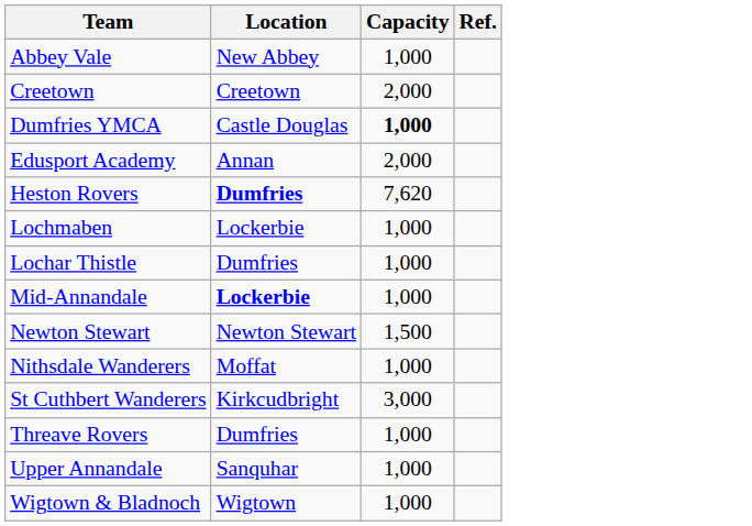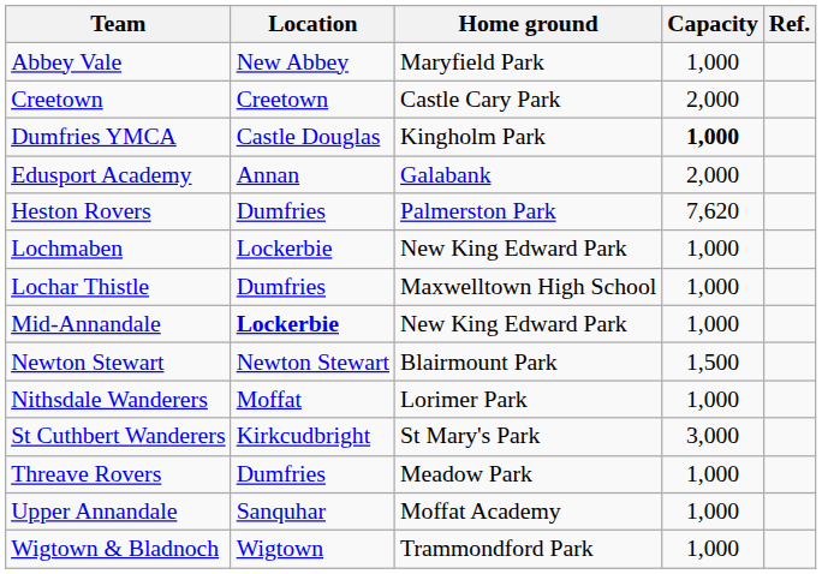 <table class="wikitable sortable">
 <tr>
 <th>Team</th>
 <th>Location</th>
+<th>Home ground</th>
 <th>Capacity</th>
 <th>Ref.</th>
 </tr>
 <tr>
 <td><a href='#'>Abbey Vale</a></td>
 <td><a href='#'>New Abbey</a></td>
+<td>Maryfield Park</td>
 <td align=center>1,000</td>
 <td></td>
 </tr>
 <tr>
 <td><a href='#'>Creetown</a></td>
 <td><a href='#'>Creetown</a></td>
+<td>Castle Cary Park</td>
 <td align=center>2,000</td>
 <td></td>
 </tr>
 <tr>
 <td><a href='#'>Dumfries YMCA</a></td>
 <td><a href='#'>Castle Douglas</a></td>
+<td>Kingholm Park</td>
 <td align=center><strong>1,000</strong></td>
 <td></td>
 </tr>
 <tr>
 <td><a href='#'>Edusport Academy</a></td>
 <td><a href='#'>Annan</a></td>
+<td><a href='#'>Galabank</a></td>
 <td align=center>2,000</td>
 <td></td>
 </tr>
 <tr>
 <td><a href='#'>Heston Rovers</a></td>
-<td><strong><a href='#'>Dumfries</a></strong></td>
+<td><a href='#'>Dumfries</a></td>
+<td><a href='#'>Palmerston Park</a></td>
 <td align=center>7,620</td>
 <td></td>
 </tr>
 <tr>
 <td><a href='#'>Lochmaben</a></td>
 <td><a href='#'>Lockerbie</a></td>
+<td>New King Edward Park</td>
 <td align=center>1,000</td>
 <td></td>
 </tr>
 <tr>
 <td><a href='#'>Lochar Thistle</a></td>
 <td><a href='#'>Dumfries</a></td>
+<td>Maxwelltown High School</td>
 <td align=center>1,000</td>
 <td></td>
 </tr>
 <tr>
 <td><a href='#'>Mid-Annandale</a></td>
 <td><strong><a href='#'>Lockerbie</a></strong></td>
+<td>New King Edward Park</td>
 <td align=center>1,000</td>
 <td></td>
 </tr>
 <tr>
 <td><a href='#'>Newton Stewart</a></td>
 <td><a href='#'>Newton Stewart</a></td>
+<td>Blairmount Park</td>
 <td align=center>1,500</td>
 <td></td>
 </tr>
 <tr>
 <td><a href='#'>Nithsdale Wanderers</a></td>
 <td><a href='#'>Moffat</a></td>
+<td>Lorimer Park</td>
 <td align=center>1,000</td>
 <td></td>
 </tr>
 <tr>
 <td><a href='#'>St Cuthbert Wanderers</a></td>
 <td><a href='#'>Kirkcudbright</a></td>
+<td>St Mary's Park</td>
 <td align=center>3,000</td>
 <td></td>
 </tr>
 <tr>
 <td><a href='#'>Threave Rovers</a></td>
 <td><a href='#'>Dumfries</a></td>
+<td>Meadow Park</td>
 <td align=center>1,000</td>
 <td></td>
 </tr>
 <tr>
 <td><a href='#'>Upper Annandale</a></td>
 <td><a href='#'>Sanquhar</a></td>
+<td>Moffat Academy</td>
 <td align=center>1,000</td>
 <td></td>
 </tr>
 <tr>
 <td><a href='#'>Wigtown & Bladnoch</a></td>
 <td><a href='#'>Wigtown</a></td>
+<td>Trammondford Park</td>
 <td align=center>1,000</td>
 <td></td>
 </tr>
 </table>
